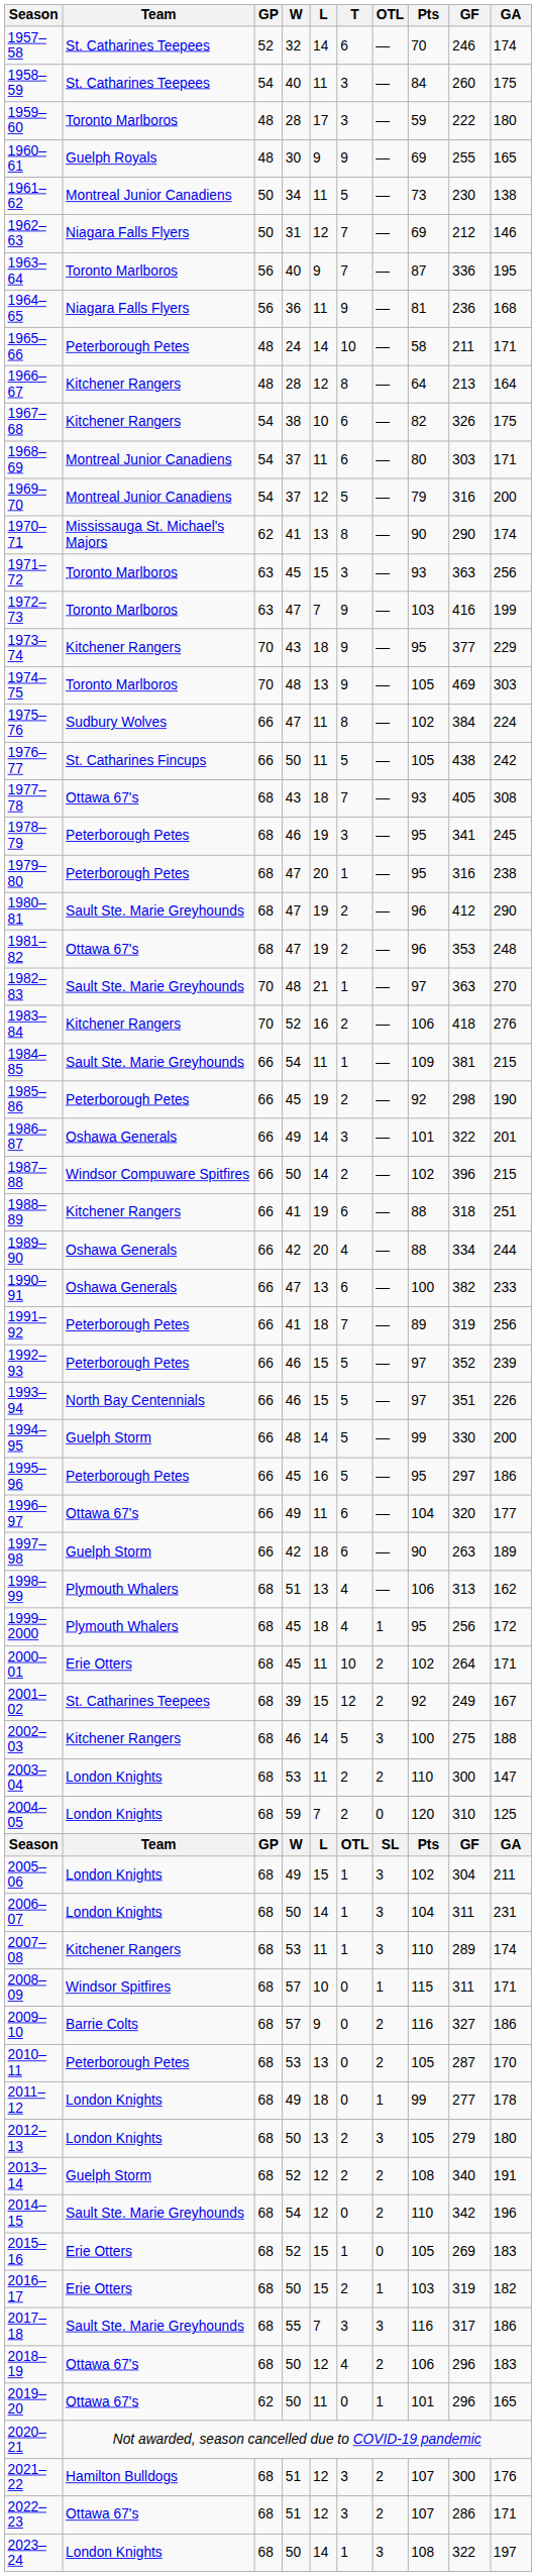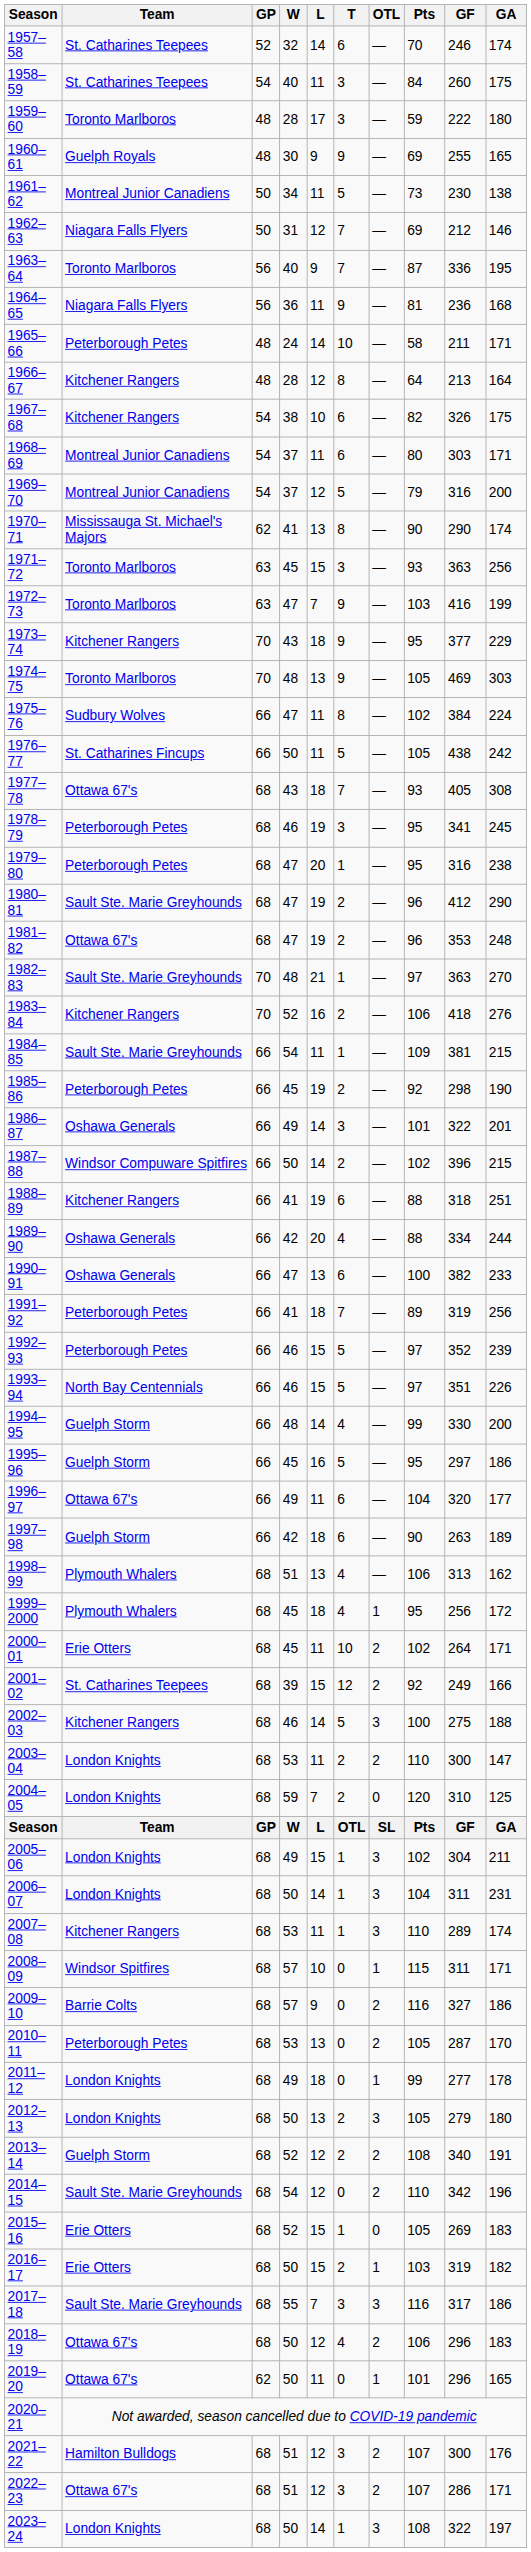 <table class="wikitable">
 <tr>
 <th width="10%">Season</th>
 <th width="35%">Team</th>
 <th width="5%">GP</th>
 <th width="5%">W</th>
 <th width="5%">L</th>
 <th width="5%">T</th>
 <th width="5%">OTL</th>
 <th width="7.5%">Pts</th>
 <th width="7.5%">GF</th>
 <th width="7.5%">GA</th>
 </tr>
 <tr>
 <td><a href='#'>1957–58</a></td>
 <td><a href='#'>St. Catharines Teepees</a></td>
 <td>52</td>
 <td>32</td>
 <td>14</td>
 <td>6</td>
 <td>—</td>
 <td>70</td>
 <td>246</td>
 <td>174</td>
 </tr>
 <tr>
 <td><a href='#'>1958–59</a></td>
 <td><a href='#'>St. Catharines Teepees</a></td>
 <td>54</td>
 <td>40</td>
 <td>11</td>
 <td>3</td>
 <td>—</td>
 <td>84</td>
 <td>260</td>
 <td>175</td>
 </tr>
 <tr>
 <td><a href='#'>1959–60</a></td>
 <td><a href='#'>Toronto Marlboros</a></td>
 <td>48</td>
 <td>28</td>
 <td>17</td>
 <td>3</td>
 <td>—</td>
 <td>59</td>
 <td>222</td>
 <td>180</td>
 </tr>
 <tr>
 <td><a href='#'>1960–61</a></td>
 <td><a href='#'>Guelph Royals</a></td>
 <td>48</td>
 <td>30</td>
 <td>9</td>
 <td>9</td>
 <td>—</td>
 <td>69</td>
 <td>255</td>
 <td>165</td>
 </tr>
 <tr>
 <td><a href='#'>1961–62</a></td>
 <td><a href='#'>Montreal Junior Canadiens</a></td>
 <td>50</td>
 <td>34</td>
 <td>11</td>
 <td>5</td>
 <td>—</td>
 <td>73</td>
 <td>230</td>
 <td>138</td>
 </tr>
 <tr>
 <td><a href='#'>1962–63</a></td>
 <td><a href='#'>Niagara Falls Flyers</a></td>
 <td>50</td>
 <td>31</td>
 <td>12</td>
 <td>7</td>
 <td>—</td>
 <td>69</td>
 <td>212</td>
 <td>146</td>
 </tr>
 <tr>
 <td><a href='#'>1963–64</a></td>
 <td><a href='#'>Toronto Marlboros</a></td>
 <td>56</td>
 <td>40</td>
 <td>9</td>
 <td>7</td>
 <td>—</td>
 <td>87</td>
 <td>336</td>
 <td>195</td>
 </tr>
 <tr>
 <td><a href='#'>1964–65</a></td>
 <td><a href='#'>Niagara Falls Flyers</a></td>
 <td>56</td>
 <td>36</td>
 <td>11</td>
 <td>9</td>
 <td>—</td>
 <td>81</td>
 <td>236</td>
 <td>168</td>
 </tr>
 <tr>
 <td><a href='#'>1965–66</a></td>
 <td><a href='#'>Peterborough Petes</a></td>
 <td>48</td>
 <td>24</td>
 <td>14</td>
 <td>10</td>
 <td>—</td>
 <td>58</td>
 <td>211</td>
 <td>171</td>
 </tr>
 <tr>
 <td><a href='#'>1966–67</a></td>
 <td><a href='#'>Kitchener Rangers</a></td>
 <td>48</td>
 <td>28</td>
 <td>12</td>
 <td>8</td>
 <td>—</td>
 <td>64</td>
 <td>213</td>
 <td>164</td>
 </tr>
 <tr>
 <td><a href='#'>1967–68</a></td>
 <td><a href='#'>Kitchener Rangers</a></td>
 <td>54</td>
 <td>38</td>
 <td>10</td>
 <td>6</td>
 <td>—</td>
 <td>82</td>
 <td>326</td>
 <td>175</td>
 </tr>
 <tr>
 <td><a href='#'>1968–69</a></td>
 <td><a href='#'>Montreal Junior Canadiens</a></td>
 <td>54</td>
 <td>37</td>
 <td>11</td>
 <td>6</td>
 <td>—</td>
 <td>80</td>
 <td>303</td>
 <td>171</td>
 </tr>
 <tr>
 <td><a href='#'>1969–70</a></td>
 <td><a href='#'>Montreal Junior Canadiens</a></td>
 <td>54</td>
 <td>37</td>
 <td>12</td>
 <td>5</td>
 <td>—</td>
 <td>79</td>
 <td>316</td>
 <td>200</td>
 </tr>
 <tr>
 <td><a href='#'>1970–71</a></td>
 <td><a href='#'>Mississauga St. Michael's Majors</a></td>
 <td>62</td>
 <td>41</td>
 <td>13</td>
 <td>8</td>
 <td>—</td>
 <td>90</td>
 <td>290</td>
 <td>174</td>
 </tr>
 <tr>
 <td><a href='#'>1971–72</a></td>
 <td><a href='#'>Toronto Marlboros</a></td>
 <td>63</td>
 <td>45</td>
 <td>15</td>
 <td>3</td>
 <td>—</td>
 <td>93</td>
 <td>363</td>
 <td>256</td>
 </tr>
 <tr>
 <td><a href='#'>1972–73</a></td>
 <td><a href='#'>Toronto Marlboros</a></td>
 <td>63</td>
 <td>47</td>
 <td>7</td>
 <td>9</td>
 <td>—</td>
 <td>103</td>
 <td>416</td>
 <td>199</td>
 </tr>
 <tr>
 <td><a href='#'>1973–74</a></td>
 <td><a href='#'>Kitchener Rangers</a></td>
 <td>70</td>
 <td>43</td>
 <td>18</td>
 <td>9</td>
 <td>—</td>
 <td>95</td>
 <td>377</td>
 <td>229</td>
 </tr>
 <tr>
 <td><a href='#'>1974–75</a></td>
 <td><a href='#'>Toronto Marlboros</a></td>
 <td>70</td>
 <td>48</td>
 <td>13</td>
 <td>9</td>
 <td>—</td>
 <td>105</td>
 <td>469</td>
 <td>303</td>
 </tr>
 <tr>
 <td><a href='#'>1975–76</a></td>
 <td><a href='#'>Sudbury Wolves</a></td>
 <td>66</td>
 <td>47</td>
 <td>11</td>
 <td>8</td>
 <td>—</td>
 <td>102</td>
 <td>384</td>
 <td>224</td>
 </tr>
 <tr>
 <td><a href='#'>1976–77</a></td>
 <td><a href='#'>St. Catharines Fincups</a></td>
 <td>66</td>
 <td>50</td>
 <td>11</td>
 <td>5</td>
 <td>—</td>
 <td>105</td>
 <td>438</td>
 <td>242</td>
 </tr>
 <tr>
 <td><a href='#'>1977–78</a></td>
 <td><a href='#'>Ottawa 67's</a></td>
 <td>68</td>
 <td>43</td>
 <td>18</td>
 <td>7</td>
 <td>—</td>
 <td>93</td>
 <td>405</td>
 <td>308</td>
 </tr>
 <tr>
 <td><a href='#'>1978–79</a></td>
 <td><a href='#'>Peterborough Petes</a></td>
 <td>68</td>
 <td>46</td>
 <td>19</td>
 <td>3</td>
 <td>—</td>
 <td>95</td>
 <td>341</td>
 <td>245</td>
 </tr>
 <tr>
 <td><a href='#'>1979–80</a></td>
 <td><a href='#'>Peterborough Petes</a></td>
 <td>68</td>
 <td>47</td>
 <td>20</td>
 <td>1</td>
 <td>—</td>
 <td>95</td>
 <td>316</td>
 <td>238</td>
 </tr>
 <tr>
 <td><a href='#'>1980–81</a></td>
 <td><a href='#'>Sault Ste. Marie Greyhounds</a></td>
 <td>68</td>
 <td>47</td>
 <td>19</td>
 <td>2</td>
 <td>—</td>
 <td>96</td>
 <td>412</td>
 <td>290</td>
 </tr>
 <tr>
 <td><a href='#'>1981–82</a></td>
 <td><a href='#'>Ottawa 67's</a></td>
 <td>68</td>
 <td>47</td>
 <td>19</td>
 <td>2</td>
 <td>—</td>
 <td>96</td>
 <td>353</td>
 <td>248</td>
 </tr>
 <tr>
 <td><a href='#'>1982–83</a></td>
 <td><a href='#'>Sault Ste. Marie Greyhounds</a></td>
 <td>70</td>
 <td>48</td>
 <td>21</td>
 <td>1</td>
 <td>—</td>
 <td>97</td>
 <td>363</td>
 <td>270</td>
 </tr>
 <tr>
 <td><a href='#'>1983–84</a></td>
 <td><a href='#'>Kitchener Rangers</a></td>
 <td>70</td>
 <td>52</td>
 <td>16</td>
 <td>2</td>
 <td>—</td>
 <td>106</td>
 <td>418</td>
 <td>276</td>
 </tr>
 <tr>
 <td><a href='#'>1984–85</a></td>
 <td><a href='#'>Sault Ste. Marie Greyhounds</a></td>
 <td>66</td>
 <td>54</td>
 <td>11</td>
 <td>1</td>
 <td>—</td>
 <td>109</td>
 <td>381</td>
 <td>215</td>
 </tr>
 <tr>
 <td><a href='#'>1985–86</a></td>
 <td><a href='#'>Peterborough Petes</a></td>
 <td>66</td>
 <td>45</td>
 <td>19</td>
 <td>2</td>
 <td>—</td>
 <td>92</td>
 <td>298</td>
 <td>190</td>
 </tr>
 <tr>
 <td><a href='#'>1986–87</a></td>
 <td><a href='#'>Oshawa Generals</a></td>
 <td>66</td>
 <td>49</td>
 <td>14</td>
 <td>3</td>
 <td>—</td>
 <td>101</td>
 <td>322</td>
 <td>201</td>
 </tr>
 <tr>
 <td><a href='#'>1987–88</a></td>
 <td><a href='#'>Windsor Compuware Spitfires</a></td>
 <td>66</td>
 <td>50</td>
 <td>14</td>
 <td>2</td>
 <td>—</td>
 <td>102</td>
 <td>396</td>
 <td>215</td>
 </tr>
 <tr>
 <td><a href='#'>1988–89</a></td>
 <td><a href='#'>Kitchener Rangers</a></td>
 <td>66</td>
 <td>41</td>
 <td>19</td>
 <td>6</td>
 <td>—</td>
 <td>88</td>
 <td>318</td>
 <td>251</td>
 </tr>
 <tr>
 <td><a href='#'>1989–90</a></td>
 <td><a href='#'>Oshawa Generals</a></td>
 <td>66</td>
 <td>42</td>
 <td>20</td>
 <td>4</td>
 <td>—</td>
 <td>88</td>
 <td>334</td>
 <td>244</td>
 </tr>
 <tr>
 <td><a href='#'>1990–91</a></td>
 <td><a href='#'>Oshawa Generals</a></td>
 <td>66</td>
 <td>47</td>
 <td>13</td>
 <td>6</td>
 <td>—</td>
 <td>100</td>
 <td>382</td>
 <td>233</td>
 </tr>
 <tr>
 <td><a href='#'>1991–92</a></td>
 <td><a href='#'>Peterborough Petes</a></td>
 <td>66</td>
 <td>41</td>
 <td>18</td>
 <td>7</td>
 <td>—</td>
 <td>89</td>
 <td>319</td>
 <td>256</td>
 </tr>
 <tr>
 <td><a href='#'>1992–93</a></td>
 <td><a href='#'>Peterborough Petes</a></td>
 <td>66</td>
 <td>46</td>
 <td>15</td>
 <td>5</td>
 <td>—</td>
 <td>97</td>
 <td>352</td>
 <td>239</td>
 </tr>
 <tr>
 <td><a href='#'>1993–94</a></td>
 <td><a href='#'>North Bay Centennials</a></td>
 <td>66</td>
 <td>46</td>
 <td>15</td>
 <td>5</td>
 <td>—</td>
 <td>97</td>
 <td>351</td>
 <td>226</td>
 </tr>
 <tr>
 <td><a href='#'>1994–95</a></td>
 <td><a href='#'>Guelph Storm</a></td>
 <td>66</td>
 <td>48</td>
 <td>14</td>
-<td>5</td>
+<td>4</td>
 <td>—</td>
 <td>99</td>
 <td>330</td>
 <td>200</td>
 </tr>
 <tr>
 <td><a href='#'>1995–96</a></td>
-<td><a href='#'>Peterborough Petes</a></td>
+<td><a href='#'>Guelph Storm</a></td>
 <td>66</td>
 <td>45</td>
 <td>16</td>
 <td>5</td>
 <td>—</td>
 <td>95</td>
 <td>297</td>
 <td>186</td>
 </tr>
 <tr>
 <td><a href='#'>1996–97</a></td>
 <td><a href='#'>Ottawa 67's</a></td>
 <td>66</td>
 <td>49</td>
 <td>11</td>
 <td>6</td>
 <td>—</td>
 <td>104</td>
 <td>320</td>
 <td>177</td>
 </tr>
 <tr>
 <td><a href='#'>1997–98</a></td>
 <td><a href='#'>Guelph Storm</a></td>
 <td>66</td>
 <td>42</td>
 <td>18</td>
 <td>6</td>
 <td>—</td>
 <td>90</td>
 <td>263</td>
 <td>189</td>
 </tr>
 <tr>
 <td><a href='#'>1998–99</a></td>
 <td><a href='#'>Plymouth Whalers</a></td>
 <td>68</td>
 <td>51</td>
 <td>13</td>
 <td>4</td>
 <td>—</td>
 <td>106</td>
 <td>313</td>
 <td>162</td>
 </tr>
 <tr>
 <td><a href='#'>1999–2000</a></td>
 <td><a href='#'>Plymouth Whalers</a></td>
 <td>68</td>
 <td>45</td>
 <td>18</td>
 <td>4</td>
 <td>1</td>
 <td>95</td>
 <td>256</td>
 <td>172</td>
 </tr>
 <tr>
 <td><a href='#'>2000–01</a></td>
 <td><a href='#'>Erie Otters</a></td>
 <td>68</td>
 <td>45</td>
 <td>11</td>
 <td>10</td>
 <td>2</td>
 <td>102</td>
 <td>264</td>
 <td>171</td>
 </tr>
 <tr>
 <td><a href='#'>2001–02</a></td>
 <td><a href='#'>St. Catharines Teepees</a></td>
 <td>68</td>
 <td>39</td>
 <td>15</td>
 <td>12</td>
 <td>2</td>
 <td>92</td>
 <td>249</td>
-<td>167</td>
+<td>166</td>
 </tr>
 <tr>
 <td><a href='#'>2002–03</a></td>
 <td><a href='#'>Kitchener Rangers</a></td>
 <td>68</td>
 <td>46</td>
 <td>14</td>
 <td>5</td>
 <td>3</td>
 <td>100</td>
 <td>275</td>
 <td>188</td>
 </tr>
 <tr>
 <td><a href='#'>2003–04</a></td>
 <td><a href='#'>London Knights</a></td>
 <td>68</td>
 <td>53</td>
 <td>11</td>
 <td>2</td>
 <td>2</td>
 <td>110</td>
 <td>300</td>
 <td>147</td>
 </tr>
 <tr>
 <td><a href='#'>2004–05</a></td>
 <td><a href='#'>London Knights</a></td>
 <td>68</td>
 <td>59</td>
 <td>7</td>
 <td>2</td>
 <td>0</td>
 <td>120</td>
 <td>310</td>
 <td>125</td>
 </tr>
 <tr>
 <th width="10%">Season</th>
 <th width="35%">Team</th>
 <th width="5%">GP</th>
 <th width="5%">W</th>
 <th width="5%">L</th>
 <th width="5%">OTL</th>
 <th width="5%">SL</th>
 <th width="7.5%">Pts</th>
 <th width="7.5%">GF</th>
 <th width="7.5%">GA</th>
 </tr>
 <tr>
 <td><a href='#'>2005–06</a></td>
 <td><a href='#'>London Knights</a></td>
 <td>68</td>
 <td>49</td>
 <td>15</td>
 <td>1</td>
 <td>3</td>
 <td>102</td>
 <td>304</td>
 <td>211</td>
 </tr>
 <tr>
 <td><a href='#'>2006–07</a></td>
 <td><a href='#'>London Knights</a></td>
 <td>68</td>
 <td>50</td>
 <td>14</td>
 <td>1</td>
 <td>3</td>
 <td>104</td>
 <td>311</td>
 <td>231</td>
 </tr>
 <tr>
 <td><a href='#'>2007–08</a></td>
 <td><a href='#'>Kitchener Rangers</a></td>
 <td>68</td>
 <td>53</td>
 <td>11</td>
 <td>1</td>
 <td>3</td>
 <td>110</td>
 <td>289</td>
 <td>174</td>
 </tr>
 <tr>
 <td><a href='#'>2008–09</a></td>
 <td><a href='#'>Windsor Spitfires</a></td>
 <td>68</td>
 <td>57</td>
 <td>10</td>
 <td>0</td>
 <td>1</td>
 <td>115</td>
 <td>311</td>
 <td>171</td>
 </tr>
 <tr>
 <td><a href='#'>2009–10</a></td>
 <td><a href='#'>Barrie Colts</a></td>
 <td>68</td>
 <td>57</td>
 <td>9</td>
 <td>0</td>
 <td>2</td>
 <td>116</td>
 <td>327</td>
 <td>186</td>
 </tr>
 <tr>
 <td><a href='#'>2010–11</a></td>
 <td><a href='#'>Peterborough Petes</a></td>
 <td>68</td>
 <td>53</td>
 <td>13</td>
 <td>0</td>
 <td>2</td>
 <td>105</td>
 <td>287</td>
 <td>170</td>
 </tr>
 <tr>
 <td><a href='#'>2011–12</a></td>
 <td><a href='#'>London Knights</a></td>
 <td>68</td>
 <td>49</td>
 <td>18</td>
 <td>0</td>
 <td>1</td>
 <td>99</td>
 <td>277</td>
 <td>178</td>
 </tr>
 <tr>
 <td><a href='#'>2012–13</a></td>
 <td><a href='#'>London Knights</a></td>
 <td>68</td>
 <td>50</td>
 <td>13</td>
 <td>2</td>
 <td>3</td>
 <td>105</td>
 <td>279</td>
 <td>180</td>
 </tr>
 <tr>
 <td><a href='#'>2013–14</a></td>
 <td><a href='#'>Guelph Storm</a></td>
 <td>68</td>
 <td>52</td>
 <td>12</td>
 <td>2</td>
 <td>2</td>
 <td>108</td>
 <td>340</td>
 <td>191</td>
 </tr>
 <tr>
 <td><a href='#'>2014–15</a></td>
 <td><a href='#'>Sault Ste. Marie Greyhounds</a></td>
 <td>68</td>
 <td>54</td>
 <td>12</td>
 <td>0</td>
 <td>2</td>
 <td>110</td>
 <td>342</td>
 <td>196</td>
 </tr>
 <tr>
 <td><a href='#'>2015–16</a></td>
 <td><a href='#'>Erie Otters</a></td>
 <td>68</td>
 <td>52</td>
 <td>15</td>
 <td>1</td>
 <td>0</td>
 <td>105</td>
 <td>269</td>
 <td>183</td>
 </tr>
 <tr>
 <td><a href='#'>2016–17</a></td>
 <td><a href='#'>Erie Otters</a></td>
 <td>68</td>
 <td>50</td>
 <td>15</td>
 <td>2</td>
 <td>1</td>
 <td>103</td>
 <td>319</td>
 <td>182</td>
 </tr>
 <tr>
 <td><a href='#'>2017–18</a></td>
 <td><a href='#'>Sault Ste. Marie Greyhounds</a></td>
 <td>68</td>
 <td>55</td>
 <td>7</td>
 <td>3</td>
 <td>3</td>
 <td>116</td>
 <td>317</td>
 <td>186</td>
 </tr>
 <tr>
 <td><a href='#'>2018–19</a></td>
 <td><a href='#'>Ottawa 67's</a></td>
 <td>68</td>
 <td>50</td>
 <td>12</td>
 <td>4</td>
 <td>2</td>
 <td>106</td>
 <td>296</td>
 <td>183</td>
 </tr>
 <tr>
 <td><a href='#'>2019–20</a></td>
 <td><a href='#'>Ottawa 67's</a></td>
 <td>62</td>
 <td>50</td>
 <td>11</td>
 <td>0</td>
 <td>1</td>
 <td>101</td>
 <td>296</td>
 <td>165</td>
 </tr>
 <tr>
 <td><a href='#'>2020–21</a></td>
 <td colspan=9 align=center><em>Not awarded, season cancelled due to <a href='#'>COVID-19 pandemic</a></em></td>
 </tr>
 <tr>
 <td><a href='#'>2021–22</a></td>
 <td><a href='#'>Hamilton Bulldogs</a></td>
 <td>68</td>
 <td>51</td>
 <td>12</td>
 <td>3</td>
 <td>2</td>
 <td>107</td>
 <td>300</td>
 <td>176</td>
 </tr>
 <tr>
 <td><a href='#'>2022–23</a></td>
 <td><a href='#'>Ottawa 67's</a></td>
 <td>68</td>
 <td>51</td>
 <td>12</td>
 <td>3</td>
 <td>2</td>
 <td>107</td>
 <td>286</td>
 <td>171</td>
 </tr>
 <tr>
 <td><a href='#'>2023–24</a></td>
 <td><a href='#'>London Knights</a></td>
 <td>68</td>
 <td>50</td>
 <td>14</td>
 <td>1</td>
 <td>3</td>
 <td>108</td>
 <td>322</td>
 <td>197</td>
 </tr>
 </table>
